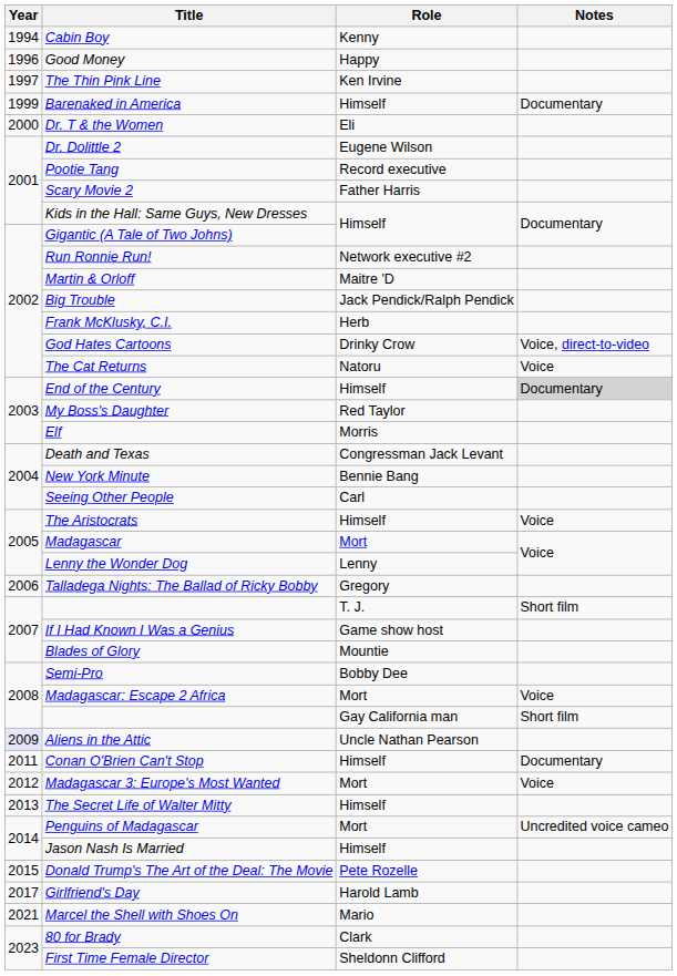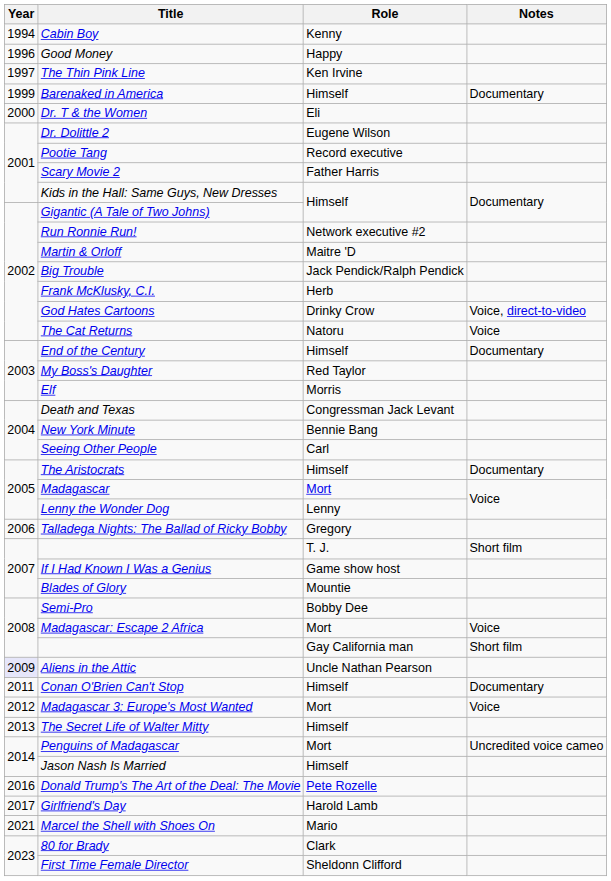 <table class="wikitable sortable">
 <tr>
 <th>Year</th>
 <th>Title</th>
 <th>Role</th>
 <th class="unsortable">Notes</th>
 </tr>
 <tr>
 <td>1994</td>
 <td><em><a href='#'>Cabin Boy</a></em></td>
 <td>Kenny</td>
 <td></td>
 </tr>
 <tr>
 <td>1996</td>
 <td><em>Good Money</em></td>
 <td>Happy</td>
 <td></td>
 </tr>
 <tr>
 <td>1997</td>
 <td><em><a href='#'>The Thin Pink Line</a></em></td>
 <td>Ken Irvine</td>
 <td></td>
 </tr>
 <tr>
 <td>1999</td>
 <td><em><a href='#'>Barenaked in America</a></em></td>
 <td>Himself</td>
 <td>Documentary</td>
 </tr>
 <tr>
 <td>2000</td>
 <td><em><a href='#'>Dr. T & the Women</a></em></td>
 <td>Eli</td>
 <td></td>
 </tr>
 <tr>
 <td rowspan="4">2001</td>
 <td><em><a href='#'>Dr. Dolittle 2</a></em></td>
 <td>Eugene Wilson</td>
 <td></td>
 </tr>
 <tr>
 <td><em><a href='#'>Pootie Tang</a></em></td>
 <td>Record executive</td>
 <td></td>
 </tr>
 <tr>
 <td><em><a href='#'>Scary Movie 2</a></em></td>
 <td>Father Harris</td>
 <td></td>
 </tr>
 <tr>
 <td><em>Kids in the Hall: Same Guys, New Dresses</em></td>
 <td rowspan="2">Himself</td>
 <td rowspan="2">Documentary</td>
 </tr>
 <tr>
 <td rowspan="7">2002</td>
 <td><em><a href='#'>Gigantic (A Tale of Two Johns)</a></em></td>
 </tr>
 <tr>
 <td><em><a href='#'>Run Ronnie Run!</a></em></td>
 <td>Network executive #2</td>
 <td></td>
 </tr>
 <tr>
 <td><em><a href='#'>Martin & Orloff</a></em></td>
 <td>Maitre 'D</td>
 <td></td>
 </tr>
 <tr>
 <td><em><a href='#'>Big Trouble</a></em></td>
 <td>Jack Pendick/Ralph Pendick</td>
 <td></td>
 </tr>
 <tr>
 <td><em><a href='#'>Frank McKlusky, C.I.</a></em></td>
 <td>Herb</td>
 <td></td>
 </tr>
 <tr>
 <td><em><a href='#'>God Hates Cartoons</a></em></td>
 <td>Drinky Crow</td>
 <td>Voice, <a href='#'>direct-to-video</a></td>
 </tr>
 <tr>
 <td><em><a href='#'>The Cat Returns</a></em></td>
 <td>Natoru</td>
 <td>Voice</td>
 </tr>
 <tr>
 <td rowspan="3">2003</td>
 <td><em><a href='#'>End of the Century</a></em></td>
 <td>Himself</td>
-<td style="background: lightgrey;">Documentary</td>
+<td>Documentary</td>
 </tr>
 <tr>
 <td><em><a href='#'>My Boss's Daughter</a></em></td>
 <td>Red Taylor</td>
 <td></td>
 </tr>
 <tr>
 <td><em><a href='#'>Elf</a></em></td>
 <td>Morris</td>
 <td></td>
 </tr>
 <tr>
 <td rowspan="3">2004</td>
 <td><em>Death and Texas</em></td>
 <td>Congressman Jack Levant</td>
 <td></td>
 </tr>
 <tr>
 <td><em><a href='#'>New York Minute</a></em></td>
 <td>Bennie Bang</td>
 <td></td>
 </tr>
 <tr>
 <td><em><a href='#'>Seeing Other People</a></em></td>
 <td>Carl</td>
 <td></td>
 </tr>
 <tr>
 <td rowspan="3">2005</td>
 <td><em><a href='#'>The Aristocrats</a></em></td>
 <td>Himself</td>
-<td>Voice</td>
+<td>Documentary</td>
 </tr>
 <tr>
 <td><em><a href='#'>Madagascar</a></em></td>
 <td><a href='#'>Mort</a></td>
 <td rowspan="2">Voice</td>
 </tr>
 <tr>
 <td><em><a href='#'>Lenny the Wonder Dog</a></em></td>
 <td>Lenny</td>
 </tr>
 <tr>
 <td>2006</td>
 <td><em><a href='#'>Talladega Nights: The Ballad of Ricky Bobby</a></em></td>
 <td>Gregory</td>
 <td></td>
 </tr>
 <tr>
 <td rowspan="3">2007</td>
 <td><em></em></td>
 <td>T. J.</td>
 <td>Short film</td>
 </tr>
 <tr>
 <td><em><a href='#'>If I Had Known I Was a Genius</a></em></td>
 <td>Game show host</td>
 <td></td>
 </tr>
 <tr>
 <td><em><a href='#'>Blades of Glory</a></em></td>
 <td>Mountie</td>
 <td></td>
 </tr>
 <tr>
 <td rowspan="3">2008</td>
 <td><em><a href='#'>Semi-Pro</a></em></td>
 <td>Bobby Dee</td>
 <td></td>
 </tr>
 <tr>
 <td><em><a href='#'>Madagascar: Escape 2 Africa</a></em></td>
 <td>Mort</td>
 <td>Voice</td>
 </tr>
 <tr>
 <td><em></em></td>
 <td>Gay California man</td>
 <td>Short film</td>
 </tr>
 <tr>
 <td style="background: lavender;">2009</td>
 <td><em><a href='#'>Aliens in the Attic</a></em></td>
 <td>Uncle Nathan Pearson</td>
 <td></td>
 </tr>
 <tr>
 <td>2011</td>
 <td><em><a href='#'>Conan O'Brien Can't Stop</a></em></td>
 <td>Himself</td>
 <td>Documentary</td>
 </tr>
 <tr>
 <td>2012</td>
 <td><em><a href='#'>Madagascar 3: Europe's Most Wanted</a></em></td>
 <td>Mort</td>
 <td>Voice</td>
 </tr>
 <tr>
 <td>2013</td>
 <td><em><a href='#'>The Secret Life of Walter Mitty</a></em></td>
 <td>Himself</td>
 <td></td>
 </tr>
 <tr>
 <td rowspan="2">2014</td>
 <td><em><a href='#'>Penguins of Madagascar</a></em></td>
 <td>Mort</td>
 <td>Uncredited voice cameo</td>
 </tr>
 <tr>
 <td><em>Jason Nash Is Married</em></td>
 <td>Himself</td>
 <td></td>
 </tr>
 <tr>
-<td>2015</td>
+<td>2016</td>
 <td><em><a href='#'>Donald Trump's The Art of the Deal: The Movie</a></em></td>
 <td><a href='#'>Pete Rozelle</a></td>
 <td></td>
 </tr>
 <tr>
 <td>2017</td>
 <td><em><a href='#'>Girlfriend's Day</a></em></td>
 <td>Harold Lamb</td>
 <td></td>
 </tr>
 <tr>
 <td>2021</td>
 <td><em><a href='#'>Marcel the Shell with Shoes On</a></em></td>
 <td>Mario</td>
 <td></td>
 </tr>
 <tr>
 <td rowspan="2">2023</td>
 <td><em><a href='#'>80 for Brady</a></em></td>
 <td>Clark</td>
 <td></td>
 </tr>
 <tr>
 <td><em><a href='#'>First Time Female Director</a></em></td>
 <td>Sheldonn Clifford</td>
 <td></td>
 </tr>
 </table>
